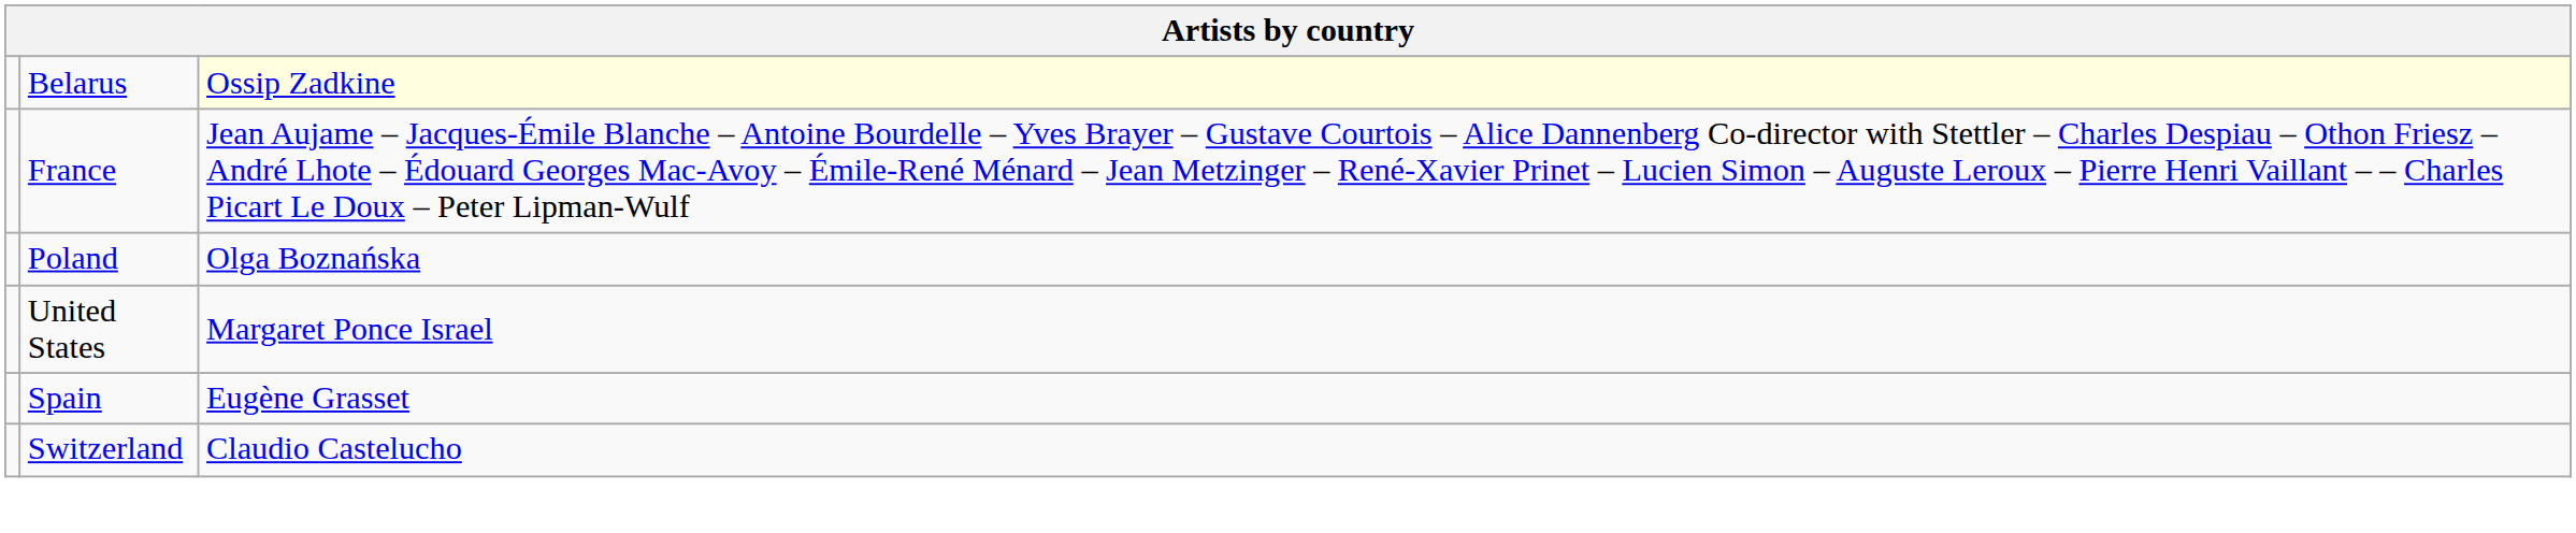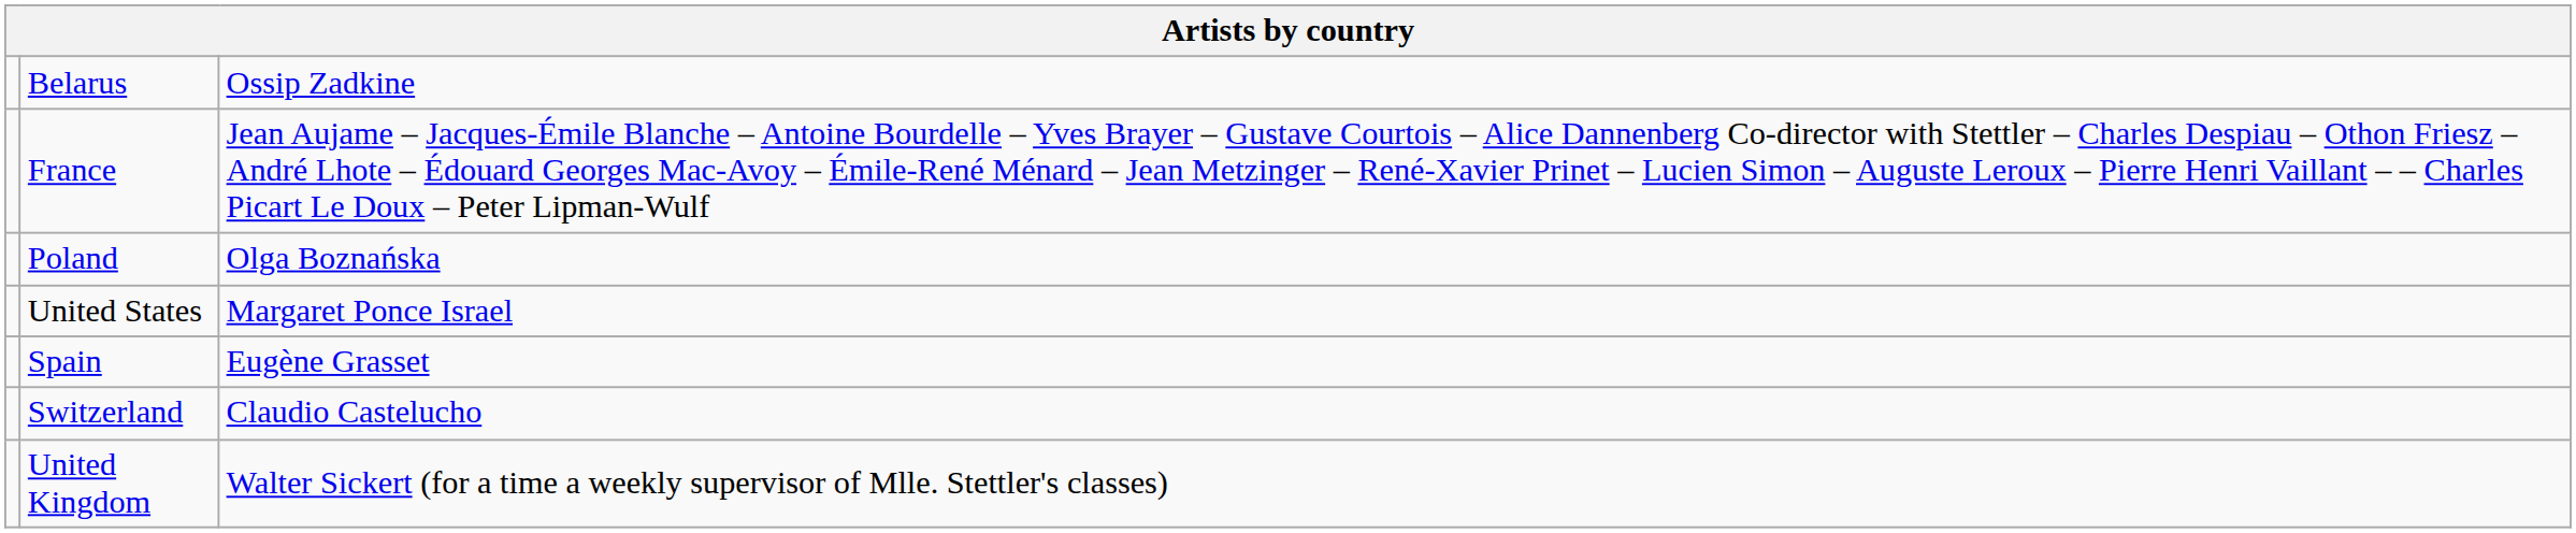 <table class="wikitable" style="margin:1em auto;">
 <tr>
 <th colspan="3">Artists by country</th>
 </tr>
 <tr>
 <td></td>
 <td><a href='#'>Belarus</a></td>
-<td style="background: lightyellow;"><a href='#'>Ossip Zadkine</a></td>
+<td><a href='#'>Ossip Zadkine</a></td>
 </tr>
 <tr>
 <td></td>
 <td><a href='#'>France</a></td>
 <td><a href='#'>Jean Aujame</a> – <a href='#'>Jacques-Émile Blanche</a> – <a href='#'>Antoine Bourdelle</a> – <a href='#'>Yves Brayer</a> – <a href='#'>Gustave Courtois</a> – <a href='#'>Alice Dannenberg</a> Co-director with Stettler – <a href='#'>Charles Despiau</a> – <a href='#'>Othon Friesz</a> – <a href='#'>André Lhote</a> – <a href='#'>Édouard Georges Mac-Avoy</a> – <a href='#'>Émile-René Ménard</a> – <a href='#'>Jean Metzinger</a> – <a href='#'>René-Xavier Prinet</a> – <a href='#'>Lucien Simon</a> – <a href='#'>Auguste Leroux</a> – <a href='#'>Pierre Henri Vaillant</a> –  – <a href='#'>Charles Picart Le Doux</a> – Peter Lipman-Wulf</td>
 </tr>
 <tr>
 <td></td>
 <td><a href='#'>Poland</a></td>
 <td><a href='#'>Olga Boznańska</a></td>
 </tr>
 <tr>
 <td></td>
 <td>United States</td>
 <td><a href='#'>Margaret Ponce Israel</a></td>
 </tr>
 <tr>
 <td></td>
 <td><a href='#'>Spain</a></td>
 <td><a href='#'>Eugène Grasset</a></td>
 </tr>
 <tr>
 <td></td>
 <td><a href='#'>Switzerland</a></td>
 <td><a href='#'>Claudio Castelucho</a></td>
 </tr>
+<tr>
+<td></td>
+<td><a href='#'>United Kingdom</a></td>
+<td><a href='#'>Walter Sickert</a> (for a time a weekly supervisor of Mlle. Stettler's classes)</td>
+</tr>
 </table>
